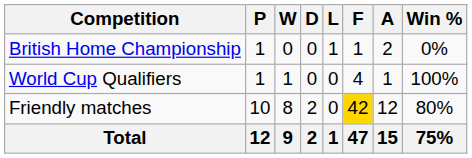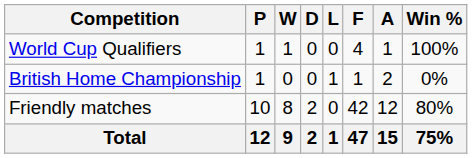 <table class="wikitable" style="text-align: center">
 <tr>
 <th>Competition</th>
 <th>P</th>
 <th>W</th>
 <th>D</th>
 <th>L</th>
 <th>F</th>
 <th>A</th>
 <th>Win %</th>
 </tr>
 <tr>
+<td align=left><a href='#'>World Cup</a> Qualifiers</td>
+<td>1</td>
+<td>1</td>
+<td>0</td>
+<td>0</td>
+<td>4</td>
+<td>1</td>
+<td>100%</td>
+</tr>
+<tr>
 <td align=left><a href='#'>British Home Championship</a></td>
 <td>1</td>
 <td>0</td>
 <td>0</td>
 <td>1</td>
 <td>1</td>
 <td>2</td>
 <td>0%</td>
 </tr>
 <tr>
-<td align=left><a href='#'>World Cup</a> Qualifiers</td>
-<td>1</td>
-<td>1</td>
-<td>0</td>
-<td>0</td>
-<td>4</td>
-<td>1</td>
-<td>100%</td>
-</tr>
-<tr>
 <td align=left>Friendly matches</td>
 <td>10</td>
 <td>8</td>
 <td>2</td>
 <td>0</td>
-<td style="background: gold;">42</td>
+<td>42</td>
 <td>12</td>
 <td>80%</td>
 </tr>
 <tr>
 <th align=left>Total</th>
 <th>12</th>
 <th>9</th>
 <th>2</th>
 <th>1</th>
 <th>47</th>
 <th>15</th>
 <th>75%</th>
 </tr>
 </table>
